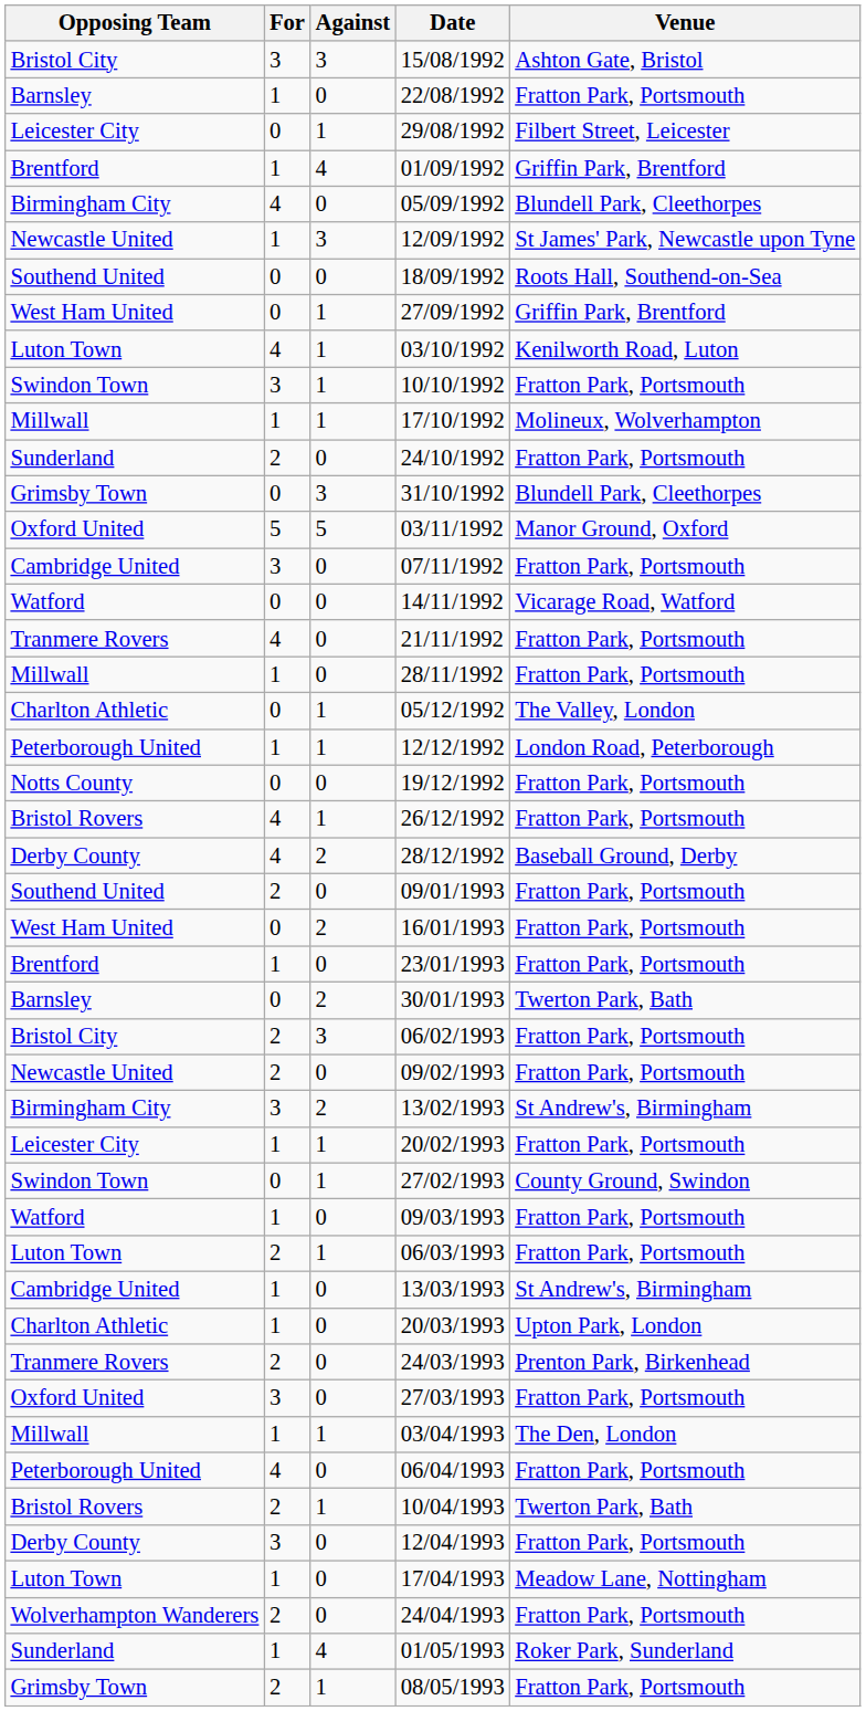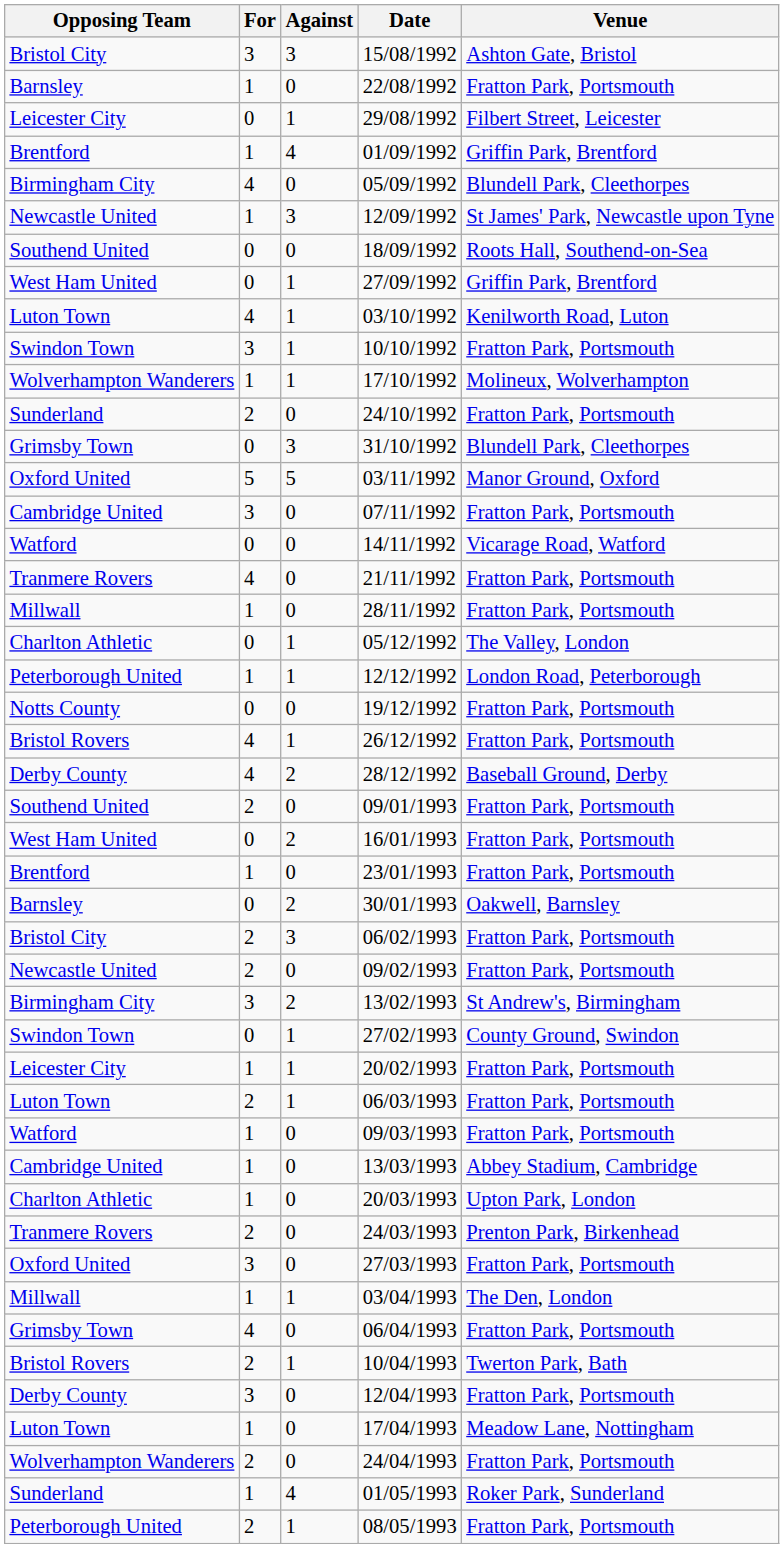 <table class="wikitable sortable">
 <tr>
 <th>Opposing Team</th>
 <th>For</th>
 <th>Against</th>
 <th>Date</th>
 <th>Venue</th>
 </tr>
 <tr>
 <td><a href='#'>Bristol City</a></td>
 <td>3</td>
 <td>3</td>
 <td>15/08/1992</td>
 <td><a href='#'>Ashton Gate</a>, <a href='#'>Bristol</a></td>
 </tr>
 <tr>
 <td><a href='#'>Barnsley</a></td>
 <td>1</td>
 <td>0</td>
 <td>22/08/1992</td>
 <td><a href='#'>Fratton Park</a>, <a href='#'>Portsmouth</a></td>
 </tr>
 <tr>
 <td><a href='#'>Leicester City</a></td>
 <td>0</td>
 <td>1</td>
 <td>29/08/1992</td>
 <td><a href='#'>Filbert Street</a>, <a href='#'>Leicester</a></td>
 </tr>
 <tr>
 <td><a href='#'>Brentford</a></td>
 <td>1</td>
 <td>4</td>
 <td>01/09/1992</td>
 <td><a href='#'>Griffin Park</a>, <a href='#'>Brentford</a></td>
 </tr>
 <tr>
 <td><a href='#'>Birmingham City</a></td>
 <td>4</td>
 <td>0</td>
 <td>05/09/1992</td>
 <td><a href='#'>Blundell Park</a>, <a href='#'>Cleethorpes</a></td>
 </tr>
 <tr>
 <td><a href='#'>Newcastle United</a></td>
 <td>1</td>
 <td>3</td>
 <td>12/09/1992</td>
 <td><a href='#'>St James' Park</a>, <a href='#'>Newcastle upon Tyne</a></td>
 </tr>
 <tr>
 <td><a href='#'>Southend United</a></td>
 <td>0</td>
 <td>0</td>
 <td>18/09/1992</td>
 <td><a href='#'>Roots Hall</a>, <a href='#'>Southend-on-Sea</a></td>
 </tr>
 <tr>
 <td><a href='#'>West Ham United</a></td>
 <td>0</td>
 <td>1</td>
 <td>27/09/1992</td>
 <td><a href='#'>Griffin Park</a>, <a href='#'>Brentford</a></td>
 </tr>
 <tr>
 <td><a href='#'>Luton Town</a></td>
 <td>4</td>
 <td>1</td>
 <td>03/10/1992</td>
 <td><a href='#'>Kenilworth Road</a>, <a href='#'>Luton</a></td>
 </tr>
 <tr>
 <td><a href='#'>Swindon Town</a></td>
 <td>3</td>
 <td>1</td>
 <td>10/10/1992</td>
 <td><a href='#'>Fratton Park</a>, <a href='#'>Portsmouth</a></td>
 </tr>
 <tr>
-<td><a href='#'>Millwall</a></td>
+<td><a href='#'>Wolverhampton Wanderers</a></td>
 <td>1</td>
 <td>1</td>
 <td>17/10/1992</td>
 <td><a href='#'>Molineux</a>, <a href='#'>Wolverhampton</a></td>
 </tr>
 <tr>
 <td><a href='#'>Sunderland</a></td>
 <td>2</td>
 <td>0</td>
 <td>24/10/1992</td>
 <td><a href='#'>Fratton Park</a>, <a href='#'>Portsmouth</a></td>
 </tr>
 <tr>
 <td><a href='#'>Grimsby Town</a></td>
 <td>0</td>
 <td>3</td>
 <td>31/10/1992</td>
 <td><a href='#'>Blundell Park</a>, <a href='#'>Cleethorpes</a></td>
 </tr>
 <tr>
 <td><a href='#'>Oxford United</a></td>
 <td>5</td>
 <td>5</td>
 <td>03/11/1992</td>
 <td><a href='#'>Manor Ground</a>, <a href='#'>Oxford</a></td>
 </tr>
 <tr>
 <td><a href='#'>Cambridge United</a></td>
 <td>3</td>
 <td>0</td>
 <td>07/11/1992</td>
 <td><a href='#'>Fratton Park</a>, <a href='#'>Portsmouth</a></td>
 </tr>
 <tr>
 <td><a href='#'>Watford</a></td>
 <td>0</td>
 <td>0</td>
 <td>14/11/1992</td>
 <td><a href='#'>Vicarage Road</a>, <a href='#'>Watford</a></td>
 </tr>
 <tr>
 <td><a href='#'>Tranmere Rovers</a></td>
 <td>4</td>
 <td>0</td>
 <td>21/11/1992</td>
 <td><a href='#'>Fratton Park</a>, <a href='#'>Portsmouth</a></td>
 </tr>
 <tr>
 <td><a href='#'>Millwall</a></td>
 <td>1</td>
 <td>0</td>
 <td>28/11/1992</td>
 <td><a href='#'>Fratton Park</a>, <a href='#'>Portsmouth</a></td>
 </tr>
 <tr>
 <td><a href='#'>Charlton Athletic</a></td>
 <td>0</td>
 <td>1</td>
 <td>05/12/1992</td>
 <td><a href='#'>The Valley</a>, <a href='#'>London</a></td>
 </tr>
 <tr>
 <td><a href='#'>Peterborough United</a></td>
 <td>1</td>
 <td>1</td>
 <td>12/12/1992</td>
 <td><a href='#'>London Road</a>, <a href='#'>Peterborough</a></td>
 </tr>
 <tr>
 <td><a href='#'>Notts County</a></td>
 <td>0</td>
 <td>0</td>
 <td>19/12/1992</td>
 <td><a href='#'>Fratton Park</a>, <a href='#'>Portsmouth</a></td>
 </tr>
 <tr>
 <td><a href='#'>Bristol Rovers</a></td>
 <td>4</td>
 <td>1</td>
 <td>26/12/1992</td>
 <td><a href='#'>Fratton Park</a>, <a href='#'>Portsmouth</a></td>
 </tr>
 <tr>
 <td><a href='#'>Derby County</a></td>
 <td>4</td>
 <td>2</td>
 <td>28/12/1992</td>
 <td><a href='#'>Baseball Ground</a>, <a href='#'>Derby</a></td>
 </tr>
 <tr>
 <td><a href='#'>Southend United</a></td>
 <td>2</td>
 <td>0</td>
 <td>09/01/1993</td>
 <td><a href='#'>Fratton Park</a>, <a href='#'>Portsmouth</a></td>
 </tr>
 <tr>
 <td><a href='#'>West Ham United</a></td>
 <td>0</td>
 <td>2</td>
 <td>16/01/1993</td>
 <td><a href='#'>Fratton Park</a>, <a href='#'>Portsmouth</a></td>
 </tr>
 <tr>
 <td><a href='#'>Brentford</a></td>
 <td>1</td>
 <td>0</td>
 <td>23/01/1993</td>
 <td><a href='#'>Fratton Park</a>, <a href='#'>Portsmouth</a></td>
 </tr>
 <tr>
 <td><a href='#'>Barnsley</a></td>
 <td>0</td>
 <td>2</td>
 <td>30/01/1993</td>
-<td><a href='#'>Twerton Park</a>, <a href='#'>Bath</a></td>
+<td><a href='#'>Oakwell</a>, <a href='#'>Barnsley</a></td>
 </tr>
 <tr>
 <td><a href='#'>Bristol City</a></td>
 <td>2</td>
 <td>3</td>
 <td>06/02/1993</td>
 <td><a href='#'>Fratton Park</a>, <a href='#'>Portsmouth</a></td>
 </tr>
 <tr>
 <td><a href='#'>Newcastle United</a></td>
 <td>2</td>
 <td>0</td>
 <td>09/02/1993</td>
 <td><a href='#'>Fratton Park</a>, <a href='#'>Portsmouth</a></td>
 </tr>
 <tr>
 <td><a href='#'>Birmingham City</a></td>
 <td>3</td>
 <td>2</td>
 <td>13/02/1993</td>
 <td><a href='#'>St Andrew's</a>, <a href='#'>Birmingham</a></td>
 </tr>
 <tr>
-<td><a href='#'>Leicester City</a></td>
-<td>1</td>
-<td>1</td>
-<td>20/02/1993</td>
-<td><a href='#'>Fratton Park</a>, <a href='#'>Portsmouth</a></td>
-</tr>
-<tr>
 <td><a href='#'>Swindon Town</a></td>
 <td>0</td>
 <td>1</td>
 <td>27/02/1993</td>
 <td><a href='#'>County Ground</a>, <a href='#'>Swindon</a></td>
 </tr>
 <tr>
-<td><a href='#'>Watford</a></td>
+<td><a href='#'>Leicester City</a></td>
 <td>1</td>
-<td>0</td>
-<td>09/03/1993</td>
+<td>1</td>
+<td>20/02/1993</td>
 <td><a href='#'>Fratton Park</a>, <a href='#'>Portsmouth</a></td>
 </tr>
 <tr>
 <td><a href='#'>Luton Town</a></td>
 <td>2</td>
 <td>1</td>
 <td>06/03/1993</td>
 <td><a href='#'>Fratton Park</a>, <a href='#'>Portsmouth</a></td>
 </tr>
 <tr>
+<td><a href='#'>Watford</a></td>
+<td>1</td>
+<td>0</td>
+<td>09/03/1993</td>
+<td><a href='#'>Fratton Park</a>, <a href='#'>Portsmouth</a></td>
+</tr>
+<tr>
 <td><a href='#'>Cambridge United</a></td>
 <td>1</td>
 <td>0</td>
 <td>13/03/1993</td>
-<td><a href='#'>St Andrew's</a>, <a href='#'>Birmingham</a></td>
+<td><a href='#'>Abbey Stadium</a>, <a href='#'>Cambridge</a></td>
 </tr>
 <tr>
 <td><a href='#'>Charlton Athletic</a></td>
 <td>1</td>
 <td>0</td>
 <td>20/03/1993</td>
 <td><a href='#'>Upton Park</a>, <a href='#'>London</a></td>
 </tr>
 <tr>
 <td><a href='#'>Tranmere Rovers</a></td>
 <td>2</td>
 <td>0</td>
 <td>24/03/1993</td>
 <td><a href='#'>Prenton Park</a>, <a href='#'>Birkenhead</a></td>
 </tr>
 <tr>
 <td><a href='#'>Oxford United</a></td>
 <td>3</td>
 <td>0</td>
 <td>27/03/1993</td>
 <td><a href='#'>Fratton Park</a>, <a href='#'>Portsmouth</a></td>
 </tr>
 <tr>
 <td><a href='#'>Millwall</a></td>
 <td>1</td>
 <td>1</td>
 <td>03/04/1993</td>
 <td><a href='#'>The Den</a>, <a href='#'>London</a></td>
 </tr>
 <tr>
-<td><a href='#'>Peterborough United</a></td>
+<td><a href='#'>Grimsby Town</a></td>
 <td>4</td>
 <td>0</td>
 <td>06/04/1993</td>
 <td><a href='#'>Fratton Park</a>, <a href='#'>Portsmouth</a></td>
 </tr>
 <tr>
 <td><a href='#'>Bristol Rovers</a></td>
 <td>2</td>
 <td>1</td>
 <td>10/04/1993</td>
 <td><a href='#'>Twerton Park</a>, <a href='#'>Bath</a></td>
 </tr>
 <tr>
 <td><a href='#'>Derby County</a></td>
 <td>3</td>
 <td>0</td>
 <td>12/04/1993</td>
 <td><a href='#'>Fratton Park</a>, <a href='#'>Portsmouth</a></td>
 </tr>
 <tr>
 <td><a href='#'>Luton Town</a></td>
 <td>1</td>
 <td>0</td>
 <td>17/04/1993</td>
 <td><a href='#'>Meadow Lane</a>, <a href='#'>Nottingham</a></td>
 </tr>
 <tr>
 <td><a href='#'>Wolverhampton Wanderers</a></td>
 <td>2</td>
 <td>0</td>
 <td>24/04/1993</td>
 <td><a href='#'>Fratton Park</a>, <a href='#'>Portsmouth</a></td>
 </tr>
 <tr>
 <td><a href='#'>Sunderland</a></td>
 <td>1</td>
 <td>4</td>
 <td>01/05/1993</td>
 <td><a href='#'>Roker Park</a>, <a href='#'>Sunderland</a></td>
 </tr>
 <tr>
-<td><a href='#'>Grimsby Town</a></td>
+<td><a href='#'>Peterborough United</a></td>
 <td>2</td>
 <td>1</td>
 <td>08/05/1993</td>
 <td><a href='#'>Fratton Park</a>, <a href='#'>Portsmouth</a></td>
 </tr>
 <tr>
 </tr>
 </table>
